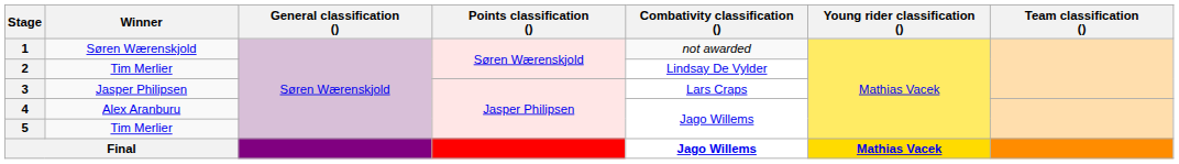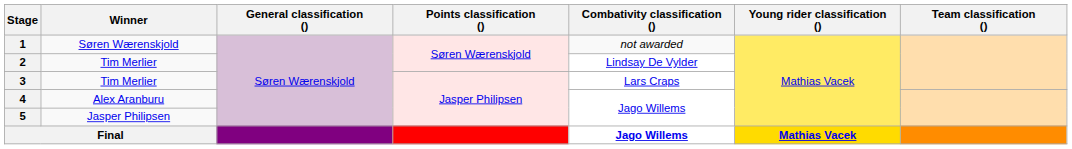 <table class="wikitable" style="text-align: center; font-size:smaller;">
 <tr style="background:#efefef;">
 <th width="1%">Stage</th>
 <th width="17%">Winner</th>
 <th width="17%">General classification<br>()<br></th>
 <th width="17%">Points classification<br>()<br></th>
 <th width="16%">Combativity classification<br>()<br></th>
 <th width="16%">Young rider classification<br>()<br></th>
 <th width="16%">Team classification<br>()</th>
 </tr>
 <tr>
 <th>1</th>
 <td><a href='#'>Søren Wærenskjold</a></td>
 <td style="background:#D8BFD8;" rowspan="5"><a href='#'>Søren Wærenskjold</a></td>
 <td style="background:#FFE6E6;" rowspan="2"><a href='#'>Søren Wærenskjold</a></td>
 <td><em>not awarded</em></td>
 <td style="background:#FFEB64;" rowspan="5"><a href='#'>Mathias Vacek</a></td>
 <td style="background:navajowhite;" rowspan="3"></td>
 </tr>
 <tr>
 <th>2</th>
 <td><a href='#'>Tim Merlier</a></td>
 <td style="background:white;"><a href='#'>Lindsay De Vylder</a></td>
 </tr>
 <tr>
 <th>3</th>
-<td><a href='#'>Jasper Philipsen</a></td>
+<td><a href='#'>Tim Merlier</a></td>
 <td style="background:#FFE6E6;" rowspan="3"><a href='#'>Jasper Philipsen</a></td>
 <td style="background:white;"><a href='#'>Lars Craps</a></td>
 </tr>
 <tr>
 <th>4</th>
 <td><a href='#'>Alex Aranburu</a></td>
 <td style="background:white;" rowspan="2"><a href='#'>Jago Willems</a></td>
 <td style="background:navajowhite;" rowspan="2"></td>
 </tr>
 <tr>
 <th>5</th>
-<td><a href='#'>Tim Merlier</a></td>
+<td><a href='#'>Jasper Philipsen</a></td>
 </tr>
 <tr>
 <th colspan="2">Final</th>
 <th style="background:purple;"></th>
 <th style="background:#f00;"></th>
 <th style="background:white;"><a href='#'>Jago Willems</a></th>
 <th style="background:#FFDB00;"><a href='#'>Mathias Vacek</a></th>
 <th style="background:#FF8C00;"></th>
 </tr>
 </table>
